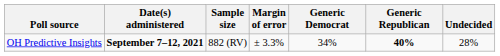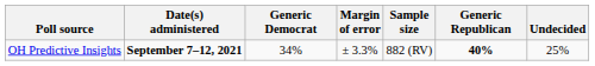 <table class="wikitable" style="font-size:90%;text-align:center;">
 <tr valign=bottom>
 <th>Poll source</th>
 <th>Date(s)<br>administered</th>
+<th style="width:100px;">Generic<br>Democrat</th>
+<th>Margin<br>of error</th>
 <th>Sample<br>size</th>
-<th>Margin<br>of error</th>
-<th style="width:100px;">Generic<br>Democrat</th>
 <th style="width:100px;">Generic<br>Republican</th>
 <th>Undecided</th>
 </tr>
 <tr>
 <td style="text-align:left;"><a href='#'>OH Predictive Insights</a></td>
 <td><strong>September 7–12, 2021</strong></td>
+<td>34%</td>
+<td>± 3.3%</td>
 <td>882 (RV)</td>
-<td>± 3.3%</td>
-<td>34%</td>
 <td><strong>40%</strong></td>
-<td>28%</td>
+<td>25%</td>
 </tr>
 </table>
